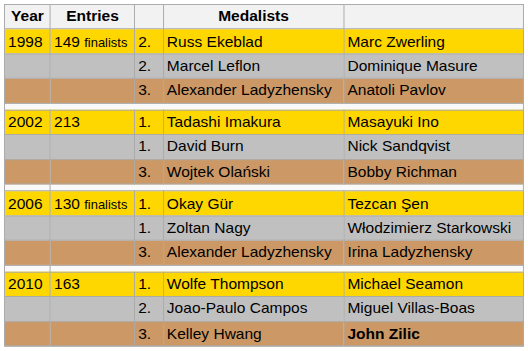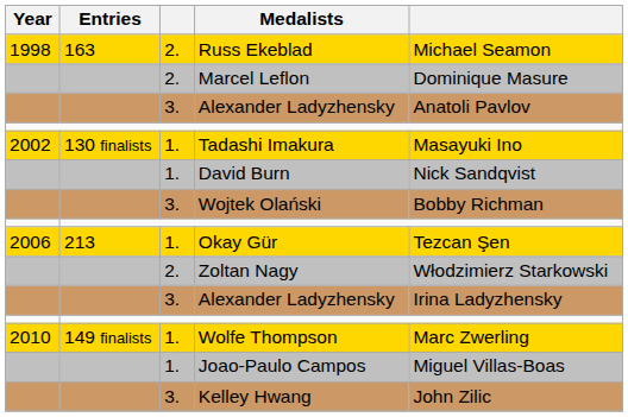 <table class="wikitable">
 <tr>
 <th>Year</th>
 <th>Entries</th>
 <th></th>
 <th>Medalists</th>
 <th></th>
 </tr>
 <tr bgcolor="gold">
 <td>1998</td>
-<td>149 <small>finalists </small></td>
+<td>163</td>
 <td>2.</td>
 <td> Russ Ekeblad</td>
-<td> Marc Zwerling</td>
+<td> Michael Seamon</td>
 </tr>
 <tr bgcolor="silver">
 <td></td>
 <td></td>
 <td>2.</td>
 <td> Marcel Leflon</td>
 <td> Dominique Masure</td>
 </tr>
 <tr bgcolor="cc9966">
 <td></td>
 <td></td>
 <td>3.</td>
 <td> Alexander Ladyzhensky  </td>
 <td> Anatoli Pavlov</td>
 </tr>
 <tr>
 <td colspan=5></td>
 </tr>
 <tr bgcolor="gold">
 <td>2002</td>
-<td>213</td>
+<td>130 <small>finalists</small></td>
 <td>1.</td>
 <td> Tadashi Imakura</td>
 <td> Masayuki Ino</td>
 </tr>
 <tr bgcolor="silver">
 <td></td>
 <td></td>
 <td>1.  </td>
 <td> David Burn</td>
 <td> Nick Sandqvist</td>
 </tr>
 <tr bgcolor="cc9966">
 <td></td>
 <td></td>
 <td>3.</td>
 <td> Wojtek Olański</td>
 <td> Bobby Richman</td>
 </tr>
 <tr>
 <td></td>
 </tr>
 <tr bgcolor="gold">
 <td>2006</td>
-<td>130 <small>finalists</small></td>
+<td>213</td>
 <td>1.</td>
 <td> Okay Gür</td>
 <td> Tezcan Şen</td>
 </tr>
 <tr bgcolor="silver">
 <td></td>
 <td></td>
-<td>1.</td>
+<td>2.</td>
 <td> Zoltan Nagy</td>
 <td> Włodzimierz Starkowski  </td>
 </tr>
 <tr bgcolor="cc9966">
 <td></td>
 <td></td>
 <td>3.</td>
 <td> Alexander Ladyzhensky</td>
 <td> Irina Ladyzhensky</td>
 </tr>
 <tr>
 <td></td>
 </tr>
 <tr bgcolor="gold">
 <td>2010 </td>
-<td>163</td>
+<td>149 <small>finalists </small></td>
 <td>1.</td>
 <td> Wolfe Thompson</td>
-<td> Michael Seamon</td>
+<td> Marc Zwerling</td>
 </tr>
 <tr bgcolor="silver">
 <td></td>
 <td></td>
-<td>2.</td>
+<td>1.  </td>
 <td> Joao-Paulo Campos</td>
 <td> Miguel Villas-Boas</td>
 </tr>
 <tr bgcolor="cc9966">
 <td></td>
 <td></td>
 <td>3.</td>
 <td> Kelley Hwang</td>
-<td><strong> John Zilic</strong></td>
+<td> John Zilic</td>
 </tr>
 <tr>
 </tr>
 </table>
